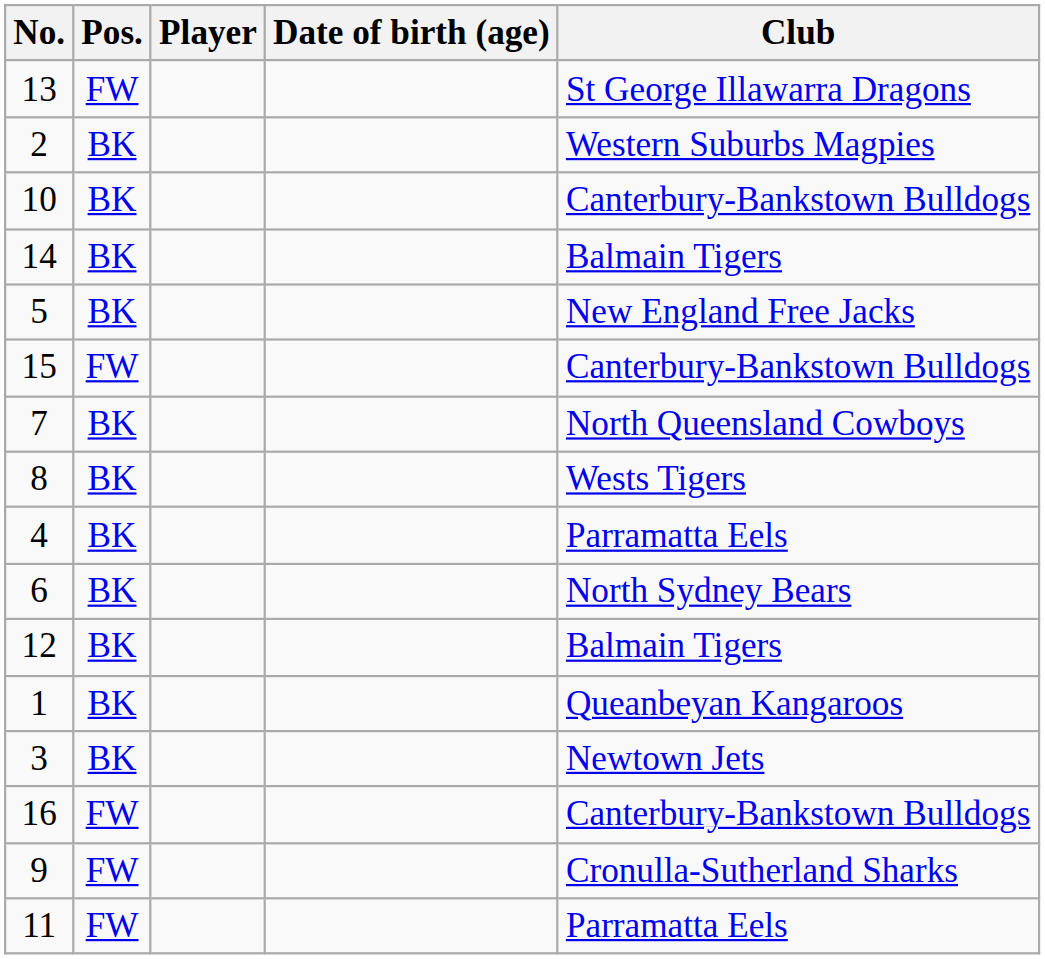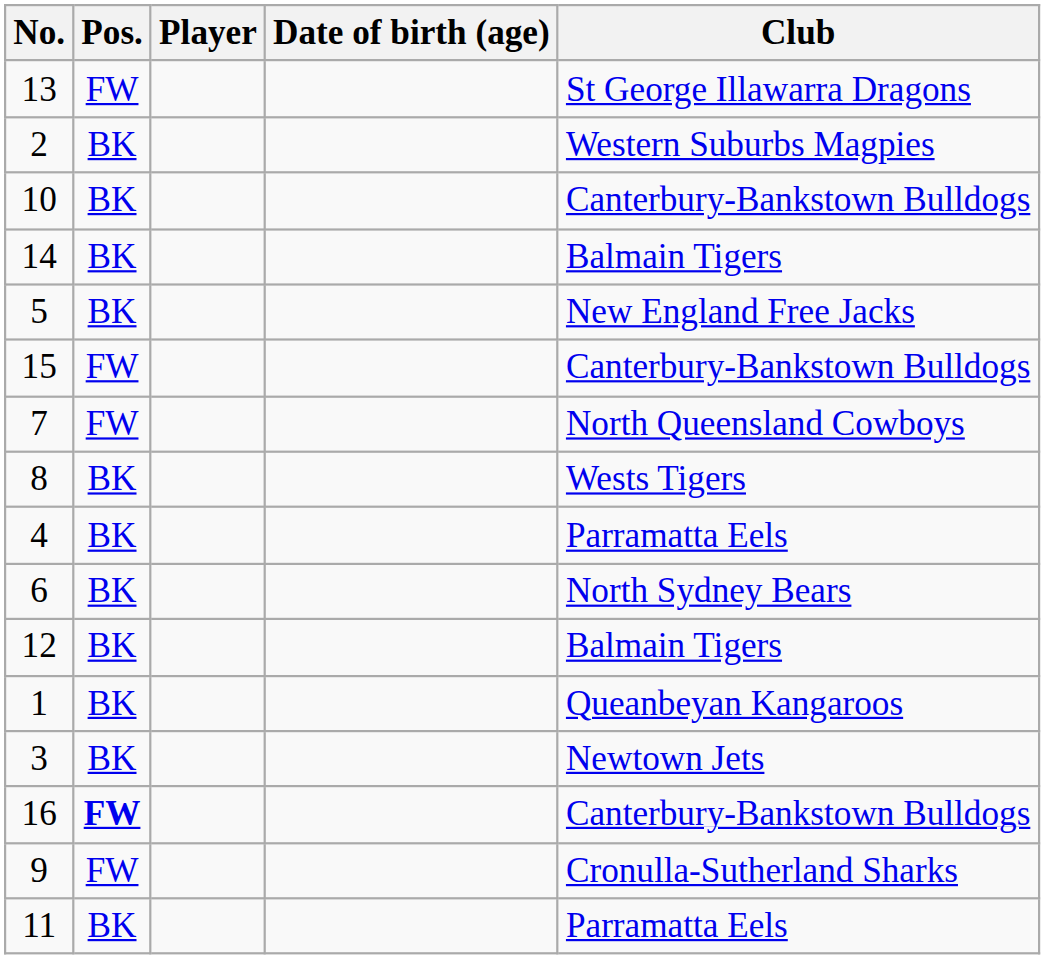 <table class="wikitable sortable">
 <tr>
 <th>No.</th>
 <th>Pos.</th>
 <th>Player</th>
 <th>Date of birth (age)</th>
 <th>Club</th>
 </tr>
 <tr>
 <td align=center>13</td>
 <td align=center><a href='#'>FW</a></td>
 <td></td>
 <td></td>
 <td> <a href='#'>St George Illawarra Dragons</a></td>
 </tr>
 <tr>
 <td align=center>2</td>
 <td align=center><a href='#'>BK</a></td>
 <td></td>
 <td></td>
 <td> <a href='#'>Western Suburbs Magpies</a></td>
 </tr>
 <tr>
 <td align=center>10</td>
 <td align=center><a href='#'>BK</a></td>
 <td></td>
 <td></td>
 <td> <a href='#'>Canterbury-Bankstown Bulldogs</a></td>
 </tr>
 <tr>
 <td align=center>14</td>
 <td align=center><a href='#'>BK</a></td>
 <td></td>
 <td></td>
 <td> <a href='#'>Balmain Tigers</a></td>
 </tr>
 <tr>
 <td align=center>5</td>
 <td align=center><a href='#'>BK</a></td>
 <td></td>
 <td></td>
 <td> <a href='#'>New England Free Jacks</a></td>
 </tr>
 <tr>
 <td align=center>15</td>
 <td align=center><a href='#'>FW</a></td>
 <td></td>
 <td></td>
 <td> <a href='#'>Canterbury-Bankstown Bulldogs</a></td>
 </tr>
 <tr>
 <td align=center>7</td>
-<td align=center><a href='#'>BK</a></td>
+<td align=center><a href='#'>FW</a></td>
 <td></td>
 <td></td>
 <td> <a href='#'>North Queensland Cowboys</a></td>
 </tr>
 <tr>
 <td align=center>8</td>
 <td align=center><a href='#'>BK</a></td>
 <td></td>
 <td></td>
 <td> <a href='#'>Wests Tigers</a></td>
 </tr>
 <tr>
 <td align=center>4</td>
 <td align=center><a href='#'>BK</a></td>
 <td></td>
 <td></td>
 <td> <a href='#'>Parramatta Eels</a></td>
 </tr>
 <tr>
 <td align=center>6</td>
 <td align=center><a href='#'>BK</a></td>
 <td></td>
 <td></td>
 <td> <a href='#'>North Sydney Bears</a></td>
 </tr>
 <tr>
 <td align=center>12</td>
 <td align=center><a href='#'>BK</a></td>
 <td></td>
 <td></td>
 <td> <a href='#'>Balmain Tigers</a></td>
 </tr>
 <tr>
 <td align=center>1</td>
 <td align=center><a href='#'>BK</a></td>
 <td></td>
 <td></td>
 <td> <a href='#'>Queanbeyan Kangaroos</a></td>
 </tr>
 <tr>
 <td align=center>3</td>
 <td align=center><a href='#'>BK</a></td>
 <td></td>
 <td></td>
 <td> <a href='#'>Newtown Jets</a></td>
 </tr>
 <tr>
 <td align=center>16</td>
-<td align=center><a href='#'>FW</a></td>
+<td align=center><strong><a href='#'>FW</a></strong></td>
 <td></td>
 <td></td>
 <td> <a href='#'>Canterbury-Bankstown Bulldogs</a></td>
 </tr>
 <tr>
 <td align=center>9</td>
 <td align=center><a href='#'>FW</a></td>
 <td></td>
 <td></td>
 <td> <a href='#'>Cronulla-Sutherland Sharks</a></td>
 </tr>
 <tr>
 <td align=center>11</td>
-<td align=center><a href='#'>FW</a></td>
+<td align=center><a href='#'>BK</a></td>
 <td></td>
 <td></td>
 <td> <a href='#'>Parramatta Eels</a></td>
 </tr>
 </table>
